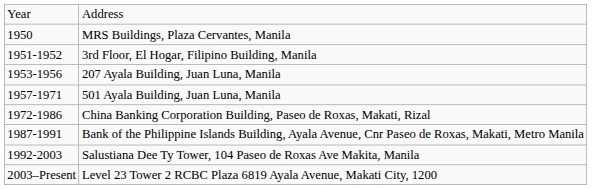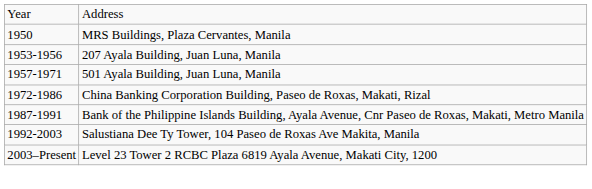 <table class="wikitable">
 <tr>
 <td>Year</td>
 <td>Address</td>
 </tr>
 <tr>
 <td>1950</td>
 <td>MRS Buildings, Plaza Cervantes, Manila</td>
-</tr>
-<tr>
-<td>1951-1952</td>
-<td>3rd Floor, El Hogar, Filipino Building, Manila</td>
 </tr>
 <tr>
 <td>1953-1956</td>
 <td>207 Ayala Building, Juan Luna, Manila</td>
 </tr>
 <tr>
 <td>1957-1971</td>
 <td>501 Ayala Building, Juan Luna, Manila</td>
 </tr>
 <tr>
 <td>1972-1986</td>
 <td>China Banking Corporation Building, Paseo de Roxas, Makati, Rizal</td>
 </tr>
 <tr>
 <td>1987-1991</td>
 <td>Bank of the Philippine Islands Building, Ayala Avenue, Cnr Paseo de Roxas, Makati, Metro Manila</td>
 </tr>
 <tr>
 <td>1992-2003</td>
 <td>Salustiana Dee Ty Tower, 104 Paseo de Roxas Ave Makita, Manila</td>
 </tr>
 <tr>
 <td>2003–Present</td>
 <td>Level 23 Tower 2 RCBC Plaza 6819 Ayala Avenue, Makati City, 1200</td>
 </tr>
 </table>
